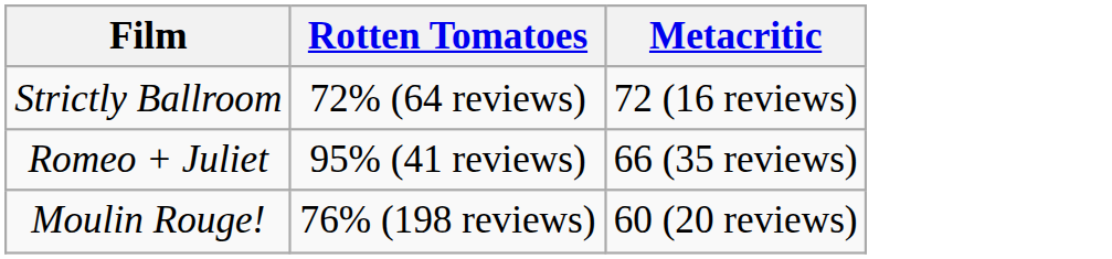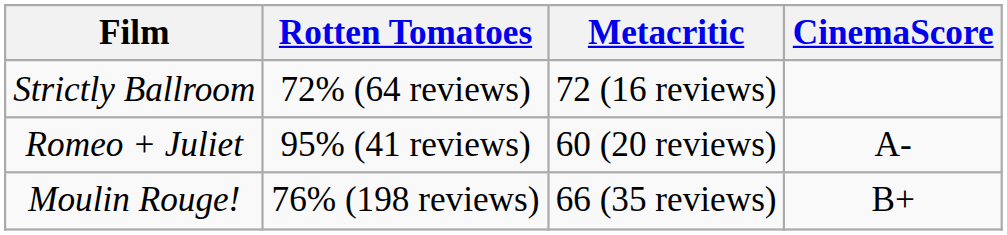 <table class="wikitable sortable" style="text-align:center;">
 <tr>
 <th>Film</th>
 <th><a href='#'>Rotten Tomatoes</a></th>
 <th><a href='#'>Metacritic</a></th>
+<th><a href='#'>CinemaScore</a></th>
 </tr>
 <tr>
 <td><em>Strictly Ballroom</em></td>
 <td>72% (64 reviews)</td>
 <td>72 (16 reviews)</td>
+<td></td>
 </tr>
 <tr>
 <td><em>Romeo + Juliet</em></td>
 <td>95% (41 reviews)</td>
-<td>66 (35 reviews)</td>
+<td>60 (20 reviews)</td>
+<td>A-</td>
 </tr>
 <tr>
 <td><em>Moulin Rouge!</em></td>
 <td>76% (198 reviews)</td>
-<td>60 (20 reviews)</td>
+<td>66 (35 reviews)</td>
+<td>B+</td>
 </tr>
 </table>
